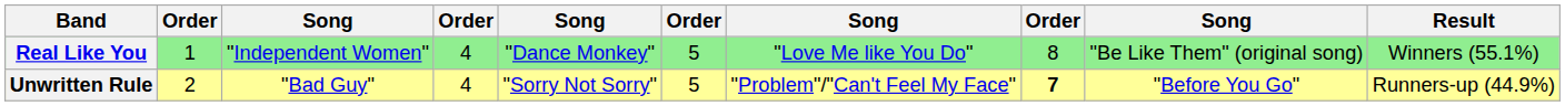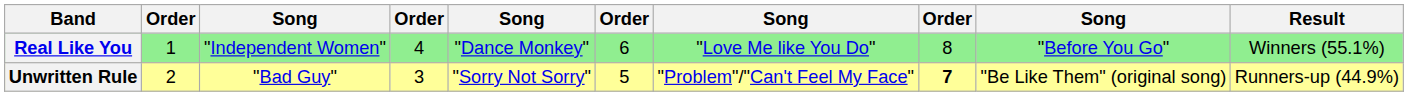 <table class="wikitable plainrowheaders" style="text-align:center;">
 <tr>
 <th scope="col">Band</th>
 <th scope="col">Order</th>
 <th scope="col">Song</th>
 <th scope="col">Order</th>
 <th scope="col">Song</th>
 <th scope="col">Order</th>
 <th scope="col">Song</th>
 <th scope="col">Order</th>
 <th scope="col">Song</th>
 <th scope="col">Result</th>
 </tr>
 <tr style="background:lightgreen;">
 <th scope="row"><a href='#'>Real Like You</a></th>
 <td>1</td>
 <td>"<a href='#'>Independent Women</a>"</td>
 <td>4</td>
 <td>"<a href='#'>Dance Monkey</a>"</td>
-<td>5</td>
+<td>6</td>
 <td>"<a href='#'>Love Me like You Do</a>"</td>
 <td>8</td>
-<td>"Be Like Them" (original song)</td>
+<td>"<a href='#'>Before You Go</a>"</td>
 <td>Winners (55.1%)</td>
 </tr>
 <tr style="background:#ff9;">
 <th scope="row">Unwritten Rule</th>
 <td>2</td>
 <td>"<a href='#'>Bad Guy</a>"</td>
-<td>4</td>
+<td>3</td>
 <td>"<a href='#'>Sorry Not Sorry</a>"</td>
 <td>5</td>
 <td>"<a href='#'>Problem</a>"/"<a href='#'>Can't Feel My Face</a>"</td>
 <td><strong>7</strong></td>
-<td>"<a href='#'>Before You Go</a>"</td>
+<td>"Be Like Them" (original song)</td>
 <td>Runners-up (44.9%)</td>
 </tr>
 </table>
